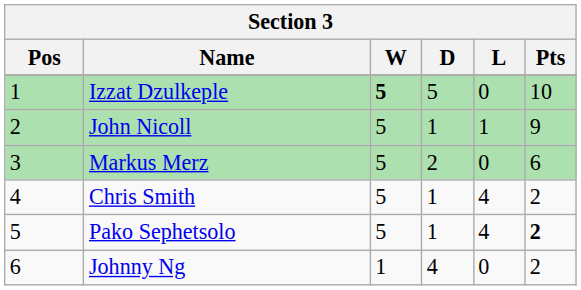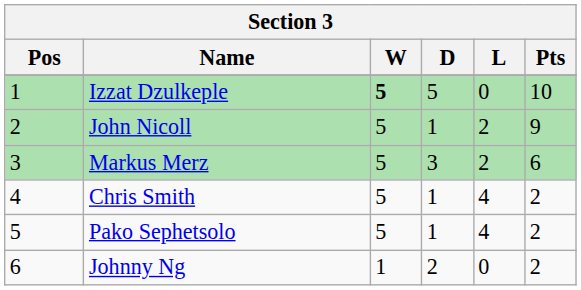 <table class="wikitable">
 <tr>
 <th colspan="6">Section 3</th>
 </tr>
 <tr>
 <th width=50>Pos</th>
 <th width=200>Name</th>
 <th width=30>W</th>
 <th width=30>D</th>
 <th width=30>L</th>
 <th width=30>Pts</th>
 </tr>
 <tr>
 </tr>
 <tr style="background:#ACE1AF;">
 <td>1</td>
 <td> <a href='#'>Izzat Dzulkeple</a></td>
 <td><strong>5</strong></td>
 <td>5</td>
 <td>0</td>
 <td>10</td>
 </tr>
 <tr style="background:#ACE1AF;">
 <td>2</td>
 <td> <a href='#'>John Nicoll</a></td>
 <td>5</td>
 <td>1</td>
-<td>1</td>
+<td>2</td>
 <td>9</td>
 </tr>
 <tr style="background:#ACE1AF;">
 <td>3</td>
 <td> <a href='#'>Markus Merz</a></td>
 <td>5</td>
+<td>3</td>
 <td>2</td>
-<td>0</td>
 <td>6</td>
 </tr>
 <tr>
 <td>4</td>
 <td> <a href='#'>Chris Smith</a></td>
 <td>5</td>
 <td>1</td>
 <td>4</td>
 <td>2</td>
 </tr>
 <tr>
 <td>5</td>
 <td> <a href='#'>Pako Sephetsolo</a></td>
 <td>5</td>
 <td>1</td>
 <td>4</td>
-<td><strong>2</strong></td>
+<td>2</td>
 </tr>
 <tr>
 <td>6</td>
 <td> <a href='#'>Johnny Ng</a></td>
 <td>1</td>
-<td>4</td>
+<td>2</td>
 <td>0</td>
 <td>2</td>
 </tr>
 </table>
